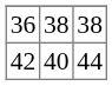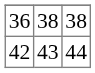 <table border="1" cellpadding="2" cellspacing="0" align="left" style="margin:1em 1em 1em 1em; border-collapse: collapse;">
 <tr bgcolor="#E3E3E3">
 </tr>
 <tr>
 <td align="center">36</td>
 <td align="center">38</td>
 <td align="center">38</td>
 </tr>
 <tr>
 <td align="center">42</td>
-<td align="center">40</td>
+<td align="center">43</td>
 <td align="center">44</td>
 </tr>
 </table>
